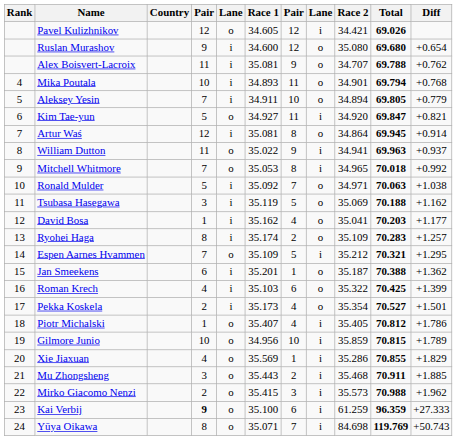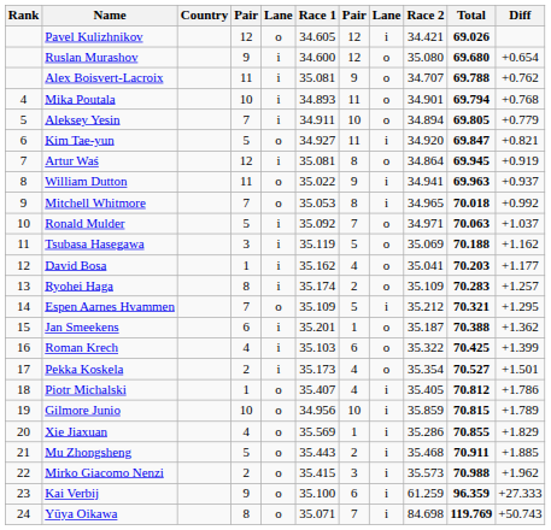 <table class="wikitable sortable" style="text-align:center">
 <tr>
 <th>Rank</th>
 <th>Name</th>
 <th>Country</th>
 <th>Pair</th>
 <th>Lane</th>
 <th>Race 1</th>
 <th>Pair</th>
 <th>Lane</th>
 <th>Race 2</th>
 <th>Total</th>
 <th>Diff</th>
 </tr>
 <tr>
 <td></td>
 <td align=left><a href='#'>Pavel Kulizhnikov</a></td>
 <td align=left></td>
 <td>12</td>
 <td>o</td>
 <td>34.605</td>
 <td>12</td>
 <td>i</td>
 <td>34.421</td>
 <td><strong>69.026</strong></td>
 <td></td>
 </tr>
 <tr>
 <td></td>
 <td align=left><a href='#'>Ruslan Murashov</a></td>
 <td align=left></td>
 <td>9</td>
 <td>i</td>
 <td>34.600</td>
 <td>12</td>
 <td>o</td>
 <td>35.080</td>
 <td><strong>69.680</strong></td>
 <td>+0.654</td>
 </tr>
 <tr>
 <td></td>
 <td align=left><a href='#'>Alex Boisvert-Lacroix</a></td>
 <td align=left></td>
 <td>11</td>
 <td>i</td>
 <td>35.081</td>
 <td>9</td>
 <td>o</td>
 <td>34.707</td>
 <td><strong>69.788</strong></td>
 <td>+0.762</td>
 </tr>
 <tr>
 <td>4</td>
 <td align=left><a href='#'>Mika Poutala</a></td>
 <td align=left></td>
 <td>10</td>
 <td>i</td>
 <td>34.893</td>
 <td>11</td>
 <td>o</td>
 <td>34.901</td>
 <td><strong>69.794</strong></td>
 <td>+0.768</td>
 </tr>
 <tr>
 <td>5</td>
 <td align=left><a href='#'>Aleksey Yesin</a></td>
 <td align=left></td>
 <td>7</td>
 <td>i</td>
 <td>34.911</td>
 <td>10</td>
 <td>o</td>
 <td>34.894</td>
 <td><strong>69.805</strong></td>
 <td>+0.779</td>
 </tr>
 <tr>
 <td>6</td>
 <td align=left><a href='#'>Kim Tae-yun</a></td>
 <td align=left></td>
 <td>5</td>
 <td>o</td>
 <td>34.927</td>
 <td>11</td>
 <td>i</td>
 <td>34.920</td>
 <td><strong>69.847</strong></td>
 <td>+0.821</td>
 </tr>
 <tr>
 <td>7</td>
 <td align=left><a href='#'>Artur Waś</a></td>
 <td align=left></td>
 <td>12</td>
 <td>i</td>
 <td>35.081</td>
 <td>8</td>
 <td>o</td>
 <td>34.864</td>
 <td><strong>69.945</strong></td>
-<td>+0.914</td>
+<td>+0.919</td>
 </tr>
 <tr>
 <td>8</td>
 <td align=left><a href='#'>William Dutton</a></td>
 <td align=left></td>
 <td>11</td>
 <td>o</td>
 <td>35.022</td>
 <td>9</td>
 <td>i</td>
 <td>34.941</td>
 <td><strong>69.963</strong></td>
 <td>+0.937</td>
 </tr>
 <tr>
 <td>9</td>
 <td align=left><a href='#'>Mitchell Whitmore</a></td>
 <td align=left></td>
 <td>7</td>
 <td>o</td>
 <td>35.053</td>
 <td>8</td>
 <td>i</td>
 <td>34.965</td>
 <td><strong>70.018</strong></td>
 <td>+0.992</td>
 </tr>
 <tr>
 <td>10</td>
 <td align=left><a href='#'>Ronald Mulder</a></td>
 <td align=left></td>
 <td>5</td>
 <td>i</td>
 <td>35.092</td>
 <td>7</td>
 <td>o</td>
 <td>34.971</td>
 <td><strong>70.063</strong></td>
-<td>+1.038</td>
+<td>+1.037</td>
 </tr>
 <tr>
 <td>11</td>
 <td align=left><a href='#'>Tsubasa Hasegawa</a></td>
 <td align=left></td>
 <td>3</td>
 <td>i</td>
 <td>35.119</td>
 <td>5</td>
 <td>o</td>
 <td>35.069</td>
 <td><strong>70.188</strong></td>
 <td>+1.162</td>
 </tr>
 <tr>
 <td>12</td>
 <td align=left><a href='#'>David Bosa</a></td>
 <td align=left></td>
 <td>1</td>
 <td>i</td>
 <td>35.162</td>
 <td>4</td>
 <td>o</td>
 <td>35.041</td>
 <td><strong>70.203</strong></td>
 <td>+1.177</td>
 </tr>
 <tr>
 <td>13</td>
 <td align=left><a href='#'>Ryohei Haga</a></td>
 <td align=left></td>
 <td>8</td>
 <td>i</td>
 <td>35.174</td>
 <td>2</td>
 <td>o</td>
 <td>35.109</td>
 <td><strong>70.283</strong></td>
 <td>+1.257</td>
 </tr>
 <tr>
 <td>14</td>
 <td align=left><a href='#'>Espen Aarnes Hvammen</a></td>
 <td align=left></td>
 <td>7</td>
 <td>o</td>
 <td>35.109</td>
 <td>5</td>
 <td>i</td>
 <td>35.212</td>
 <td><strong>70.321</strong></td>
 <td>+1.295</td>
 </tr>
 <tr>
 <td>15</td>
 <td align=left><a href='#'>Jan Smeekens</a></td>
 <td align=left></td>
 <td>6</td>
 <td>i</td>
 <td>35.201</td>
 <td>1</td>
 <td>o</td>
 <td>35.187</td>
 <td><strong>70.388</strong></td>
 <td>+1.362</td>
 </tr>
 <tr>
 <td>16</td>
 <td align=left><a href='#'>Roman Krech</a></td>
 <td align=left></td>
 <td>4</td>
 <td>i</td>
 <td>35.103</td>
 <td>6</td>
 <td>o</td>
 <td>35.322</td>
 <td><strong>70.425</strong></td>
 <td>+1.399</td>
 </tr>
 <tr>
 <td>17</td>
 <td align=left><a href='#'>Pekka Koskela</a></td>
 <td align=left></td>
 <td>2</td>
 <td>i</td>
 <td>35.173</td>
 <td>4</td>
 <td>o</td>
 <td>35.354</td>
 <td><strong>70.527</strong></td>
 <td>+1.501</td>
 </tr>
 <tr>
 <td>18</td>
 <td align=left><a href='#'>Piotr Michalski</a></td>
 <td align=left></td>
 <td>1</td>
 <td>o</td>
 <td>35.407</td>
 <td>4</td>
 <td>i</td>
 <td>35.405</td>
 <td><strong>70.812</strong></td>
 <td>+1.786</td>
 </tr>
 <tr>
 <td>19</td>
 <td align=left><a href='#'>Gilmore Junio</a></td>
 <td align=left></td>
 <td>10</td>
 <td>o</td>
 <td>34.956</td>
 <td>10</td>
 <td>i</td>
 <td>35.859</td>
 <td><strong>70.815</strong></td>
 <td>+1.789</td>
 </tr>
 <tr>
 <td>20</td>
 <td align=left><a href='#'>Xie Jiaxuan</a></td>
 <td align=left></td>
 <td>4</td>
 <td>o</td>
 <td>35.569</td>
 <td>1</td>
 <td>i</td>
 <td>35.286</td>
 <td><strong>70.855</strong></td>
 <td>+1.829</td>
 </tr>
 <tr>
 <td>21</td>
 <td align=left><a href='#'>Mu Zhongsheng</a></td>
 <td align=left></td>
-<td>3</td>
+<td>5</td>
 <td>o</td>
 <td>35.443</td>
 <td>2</td>
 <td>i</td>
 <td>35.468</td>
 <td><strong>70.911</strong></td>
 <td>+1.885</td>
 </tr>
 <tr>
 <td>22</td>
 <td align=left><a href='#'>Mirko Giacomo Nenzi</a></td>
 <td align=left></td>
 <td>2</td>
 <td>o</td>
 <td>35.415</td>
 <td>3</td>
 <td>i</td>
 <td>35.573</td>
 <td><strong>70.988</strong></td>
 <td>+1.962</td>
 </tr>
 <tr>
 <td>23</td>
 <td align=left><a href='#'>Kai Verbij</a></td>
 <td align=left></td>
-<td><strong>9</strong></td>
+<td>9</td>
 <td>o</td>
 <td>35.100</td>
 <td>6</td>
 <td>i</td>
 <td>61.259</td>
 <td><strong>96.359</strong></td>
 <td>+27.333</td>
 </tr>
 <tr>
 <td>24</td>
 <td align=left><a href='#'>Yūya Oikawa</a></td>
 <td align=left></td>
 <td>8</td>
 <td>o</td>
 <td>35.071</td>
 <td>7</td>
 <td>i</td>
 <td>84.698</td>
 <td><strong>119.769</strong></td>
 <td>+50.743</td>
 </tr>
 </table>
